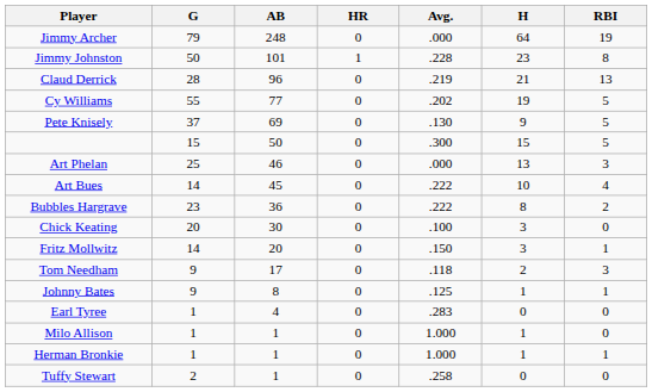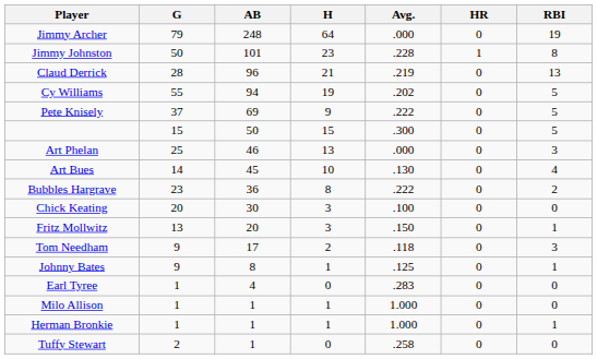 <table class="wikitable sortable">
 <tr>
 <th bgcolor="#DDDDFF" width="16%">Player</th>
 <th bgcolor="#DDDDFF" width="9%">G</th>
 <th bgcolor="#DDDDFF" width="9%">AB</th>
+<th bgcolor="#DDDDFF" width="9%">H</th>
+<th bgcolor="#DDDDFF" width="9%">Avg.</th>
 <th bgcolor="#DDDDFF" width="9%">HR</th>
-<th bgcolor="#DDDDFF" width="9%">Avg.</th>
-<th bgcolor="#DDDDFF" width="9%">H</th>
 <th bgcolor="#DDDDFF" width="9%">RBI</th>
 </tr>
 <tr align="center">
 <td><a href='#'>Jimmy Archer</a></td>
 <td>79</td>
 <td>248</td>
+<td>64</td>
+<td>.000</td>
 <td>0</td>
-<td>.000</td>
-<td>64</td>
 <td>19</td>
 </tr>
 <tr align=center>
 <td><a href='#'>Jimmy Johnston</a></td>
 <td>50</td>
 <td>101</td>
+<td>23</td>
+<td>.228</td>
 <td>1</td>
-<td>.228</td>
-<td>23</td>
 <td>8</td>
 </tr>
 <tr align=center>
 <td><a href='#'>Claud Derrick</a></td>
 <td>28</td>
 <td>96</td>
+<td>21</td>
+<td>.219</td>
 <td>0</td>
-<td>.219</td>
-<td>21</td>
 <td>13</td>
 </tr>
 <tr align=center>
 <td><a href='#'>Cy Williams</a></td>
 <td>55</td>
-<td>77</td>
+<td>94</td>
+<td>19</td>
+<td>.202</td>
 <td>0</td>
-<td>.202</td>
-<td>19</td>
 <td>5</td>
 </tr>
 <tr align=center>
 <td><a href='#'>Pete Knisely</a></td>
 <td>37</td>
 <td>69</td>
+<td>9</td>
+<td>.222</td>
 <td>0</td>
-<td>.130</td>
-<td>9</td>
 <td>5</td>
 </tr>
 <tr align=center>
 <td></td>
 <td>15</td>
 <td>50</td>
+<td>15</td>
+<td>.300</td>
 <td>0</td>
-<td>.300</td>
-<td>15</td>
 <td>5</td>
 </tr>
 <tr align="center">
 <td><a href='#'>Art Phelan</a></td>
 <td>25</td>
 <td>46</td>
+<td>13</td>
+<td>.000</td>
 <td>0</td>
-<td>.000</td>
-<td>13</td>
 <td>3</td>
 </tr>
 <tr align=center>
 <td><a href='#'>Art Bues</a></td>
 <td>14</td>
 <td>45</td>
+<td>10</td>
+<td>.130</td>
 <td>0</td>
-<td>.222</td>
-<td>10</td>
 <td>4</td>
 </tr>
 <tr align=center>
 <td><a href='#'>Bubbles Hargrave</a></td>
 <td>23</td>
 <td>36</td>
+<td>8</td>
+<td>.222</td>
 <td>0</td>
-<td>.222</td>
-<td>8</td>
 <td>2</td>
 </tr>
 <tr align=center>
 <td><a href='#'>Chick Keating</a></td>
 <td>20</td>
 <td>30</td>
+<td>3</td>
+<td>.100</td>
 <td>0</td>
-<td>.100</td>
-<td>3</td>
 <td>0</td>
 </tr>
 <tr align=center>
 <td><a href='#'>Fritz Mollwitz</a></td>
-<td>14</td>
+<td>13</td>
 <td>20</td>
+<td>3</td>
+<td>.150</td>
 <td>0</td>
-<td>.150</td>
-<td>3</td>
 <td>1</td>
 </tr>
 <tr align=center>
 <td><a href='#'>Tom Needham</a></td>
 <td>9</td>
 <td>17</td>
+<td>2</td>
+<td>.118</td>
 <td>0</td>
-<td>.118</td>
-<td>2</td>
 <td>3</td>
 </tr>
 <tr align=center>
 <td><a href='#'>Johnny Bates</a></td>
 <td>9</td>
 <td>8</td>
+<td>1</td>
+<td>.125</td>
 <td>0</td>
-<td>.125</td>
-<td>1</td>
 <td>1</td>
 </tr>
 <tr align=center>
 <td><a href='#'>Earl Tyree</a></td>
 <td>1</td>
 <td>4</td>
 <td>0</td>
 <td>.283</td>
 <td>0</td>
 <td>0</td>
 </tr>
 <tr align=center>
 <td><a href='#'>Milo Allison</a></td>
 <td>1</td>
 <td>1</td>
+<td>1</td>
+<td>1.000</td>
 <td>0</td>
-<td>1.000</td>
-<td>1</td>
 <td>0</td>
 </tr>
 <tr align=center>
 <td><a href='#'>Herman Bronkie</a></td>
 <td>1</td>
 <td>1</td>
+<td>1</td>
+<td>1.000</td>
 <td>0</td>
-<td>1.000</td>
-<td>1</td>
 <td>1</td>
 </tr>
 <tr align=center>
 <td><a href='#'>Tuffy Stewart</a></td>
 <td>2</td>
 <td>1</td>
 <td>0</td>
 <td>.258</td>
 <td>0</td>
 <td>0</td>
 </tr>
 </table>
